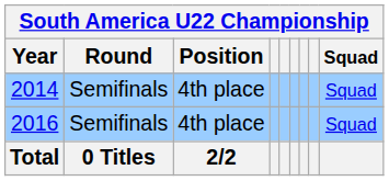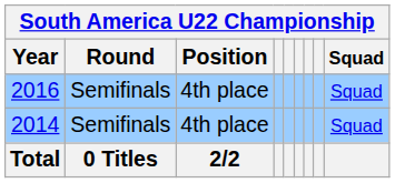 <table class="wikitable" style="text-align: center;">
 <tr>
 <th colspan=9><a href='#'>South America U22 Championship</a></th>
 </tr>
 <tr>
 <th>Year</th>
 <th>Round</th>
 <th>Position</th>
 <th></th>
 <th></th>
 <th></th>
 <th></th>
 <th></th>
 <th><small>Squad</small></th>
 </tr>
 <tr bgcolor=9acdff>
-<td> <a href='#'>2014</a></td>
+<td> <a href='#'>2016</a></td>
 <td>Semifinals</td>
 <td>4th place</td>
 <td></td>
 <td></td>
 <td></td>
 <td></td>
 <td></td>
 <td><small><a href='#'>Squad</a></small></td>
 </tr>
 <tr bgcolor=9acdff>
-<td> <a href='#'>2016</a></td>
+<td> <a href='#'>2014</a></td>
 <td>Semifinals</td>
 <td>4th place</td>
 <td></td>
 <td></td>
 <td></td>
 <td></td>
 <td></td>
 <td><small><a href='#'>Squad</a></small></td>
 </tr>
 <tr>
 <th>Total</th>
 <th>0 Titles</th>
 <th>2/2</th>
 <th></th>
 <th></th>
 <th></th>
 <th></th>
 <th></th>
 <th></th>
 </tr>
 </table>
